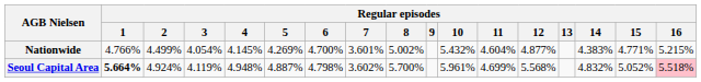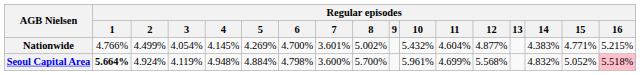 <table class="wikitable collapsible collapsed" style="text-align:center;">
 <tr>
 <th rowspan=2>AGB Nielsen</th>
 <th colspan=16>Regular episodes</th>
 </tr>
 <tr>
 <th>1</th>
 <th>2</th>
 <th>3</th>
 <th>4</th>
 <th>5</th>
 <th>6</th>
 <th>7</th>
 <th>8</th>
 <th>9</th>
 <th>10</th>
 <th>11</th>
 <th>12</th>
 <th>13</th>
 <th>14</th>
 <th>15</th>
 <th>16</th>
 </tr>
 <tr>
 <th>Nationwide</th>
 <td>4.766%</td>
 <td>4.499%</td>
 <td>4.054%</td>
 <td>4.145%</td>
 <td>4.269%</td>
 <td>4.700%</td>
 <td>3.601%</td>
 <td>5.002%</td>
 <td></td>
 <td>5.432%</td>
 <td>4.604%</td>
 <td>4.877%</td>
 <td></td>
 <td>4.383%</td>
 <td>4.771%</td>
 <td>5.215%</td>
 </tr>
 <tr>
 <th><a href='#'>Seoul Capital Area</a></th>
 <td><strong>5.664%</strong></td>
 <td>4.924%</td>
 <td>4.119%</td>
 <td>4.948%</td>
-<td>4.887%</td>
+<td>4.884%</td>
 <td>4.798%</td>
-<td>3.602%</td>
+<td>3.600%</td>
 <td>5.700%</td>
 <td></td>
 <td>5.961%</td>
 <td>4.699%</td>
 <td>5.568%</td>
 <td></td>
 <td>4.832%</td>
 <td>5.052%</td>
 <td style="background: pink;">5.518%</td>
 </tr>
 </table>
